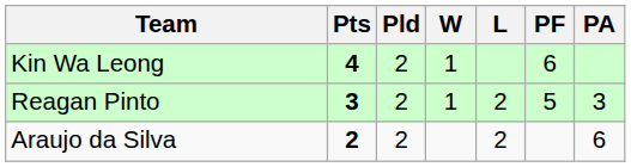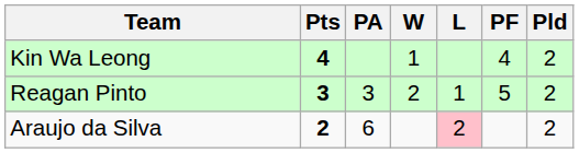 <table class="wikitable" style="text-align:center">
 <tr>
 <th>Team</th>
 <th style="width:8%">Pts</th>
-<th style="width:8%">Pld</th>
+<th style="width:8%">PA</th>
 <th style="width:8%">W</th>
 <th style="width:8%">L</th>
 <th style="width:8%">PF</th>
-<th style="width:8%">PA</th>
+<th style="width:8%">Pld</th>
 </tr>
 <tr style="background:#ccffcc">
 <td align="left"> Kin Wa Leong</td>
 <td><strong>4</strong></td>
-<td>2</td>
+<td></td>
 <td>1</td>
 <td></td>
-<td>6</td>
-<td></td>
+<td>4</td>
+<td>2</td>
 </tr>
 <tr style="background:#ccffcc">
 <td align="left"> Reagan Pinto</td>
 <td><strong>3</strong></td>
+<td>3</td>
 <td>2</td>
 <td>1</td>
+<td>5</td>
 <td>2</td>
-<td>5</td>
-<td>3</td>
 </tr>
 <tr>
 <td align="left"> Araujo da Silva</td>
 <td><strong>2</strong></td>
-<td>2</td>
+<td>6</td>
+<td></td>
+<td style="background: pink;">2</td>
 <td></td>
 <td>2</td>
-<td></td>
-<td>6</td>
 </tr>
 </table>
